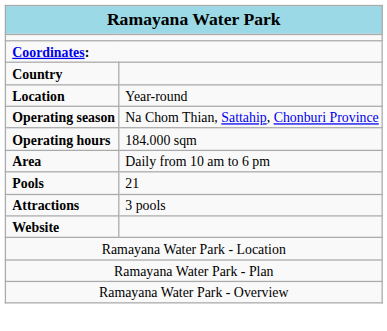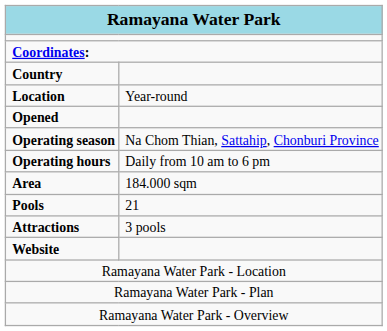 <table width="300" align="right" class="wikitable" style="font-size:11px; margin-left:20px;">
 <tr>
 <td align="center" colspan="2" style="background:#9AD9E5;font-size:14px"><strong>Ramayana Water Park</strong><br><small></small></td>
 </tr>
 <tr>
 <td colspan="2" align="center" style="background:#F9F9F9"></td>
 </tr>
 <tr>
 <td colspan="2"> <strong><a href='#'>Coordinates</a>: </strong>  </td>
 </tr>
 <tr>
 <td> <strong>Country</strong></td>
 <td></td>
 </tr>
 <tr>
 <td> <strong>Location</strong></td>
 <td> Year-round</td>
 </tr>
 <tr>
+<td> <strong>Opened</strong></td>
+<td> </td>
+</tr>
+<tr>
 <td> <strong>Operating season</strong></td>
 <td> Na Chom Thian, <a href='#'>Sattahip</a>, <a href='#'>Chonburi Province</a></td>
 </tr>
 <tr>
 <td> <strong>Operating hours</strong></td>
-<td> 184.000 sqm</td>
+<td> Daily from 10 am to 6 pm</td>
 </tr>
 <tr>
 <td> <strong>Area</strong></td>
-<td> Daily from 10 am to 6 pm</td>
+<td> 184.000 sqm</td>
 </tr>
 <tr>
 <td> <strong>Pools</strong></td>
 <td> 21</td>
 </tr>
 <tr>
 <td> <strong>Attractions</strong></td>
 <td> 3 pools</td>
 </tr>
 <tr>
 <td> <strong>Website</strong></td>
 <td> </td>
 </tr>
 <tr>
 <td colspan="2" align="center">Ramayana Water Park - Location</td>
 </tr>
 <tr>
 <td colspan="2" align="center">Ramayana Water Park - Plan</td>
 </tr>
 <tr>
 <td colspan="2" align="center">Ramayana Water Park - Overview</td>
 </tr>
 </table>
